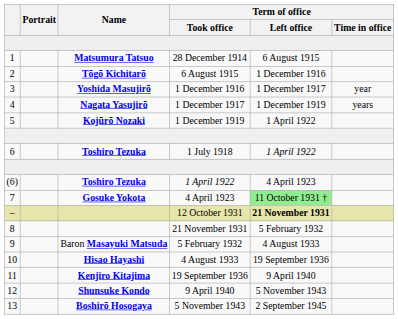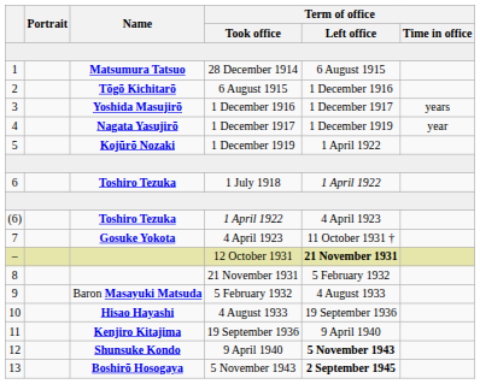 <table class="wikitable" style="text-align:center">
 <tr>
 <th rowspan=2></th>
 <th rowspan=2>Portrait</th>
 <th rowspan=2>Name<br></th>
 <th colspan=3>Term of office</th>
 </tr>
 <tr>
 <th>Took office</th>
 <th>Left office</th>
 <th>Time in office</th>
 </tr>
 <tr style="background:#efefef;">
 <td colspan=6><br></td>
 </tr>
 <tr>
 <td>1</td>
 <td></td>
 <td><strong><a href='#'>Matsumura Tatsuo</a></strong><br></td>
 <td>28 December 1914</td>
 <td>6 August 1915</td>
 <td></td>
 </tr>
 <tr>
 <td>2</td>
 <td></td>
 <td><strong><a href='#'>Tōgō Kichitarō</a></strong><br></td>
 <td>6 August 1915</td>
 <td>1 December 1916</td>
 <td></td>
 </tr>
 <tr>
 <td>3</td>
 <td></td>
 <td><strong><a href='#'>Yoshida Masujirō</a></strong><br></td>
 <td>1 December 1916</td>
 <td>1 December 1917</td>
-<td> year</td>
+<td> years</td>
 </tr>
 <tr>
 <td>4</td>
 <td></td>
 <td><strong><a href='#'>Nagata Yasujirō</a></strong><br></td>
 <td>1 December 1917</td>
 <td>1 December 1919</td>
-<td> years</td>
+<td> year</td>
 </tr>
 <tr>
 <td>5</td>
 <td></td>
 <td><strong><a href='#'>Kojūrō Nozaki</a></strong><br></td>
 <td>1 December 1919</td>
 <td>1 April 1922</td>
 <td></td>
 </tr>
 <tr style="background:#efefef;">
 <td colspan=6><br></td>
 </tr>
 <tr>
 <td>6</td>
 <td></td>
 <td><strong><a href='#'>Toshiro Tezuka</a></strong><br></td>
 <td>1 July 1918</td>
 <td><em>1 April 1922</em></td>
 <td></td>
 </tr>
 <tr style="background:#efefef;">
 <td colspan=6><br></td>
 </tr>
 <tr>
 <td>(6)</td>
 <td></td>
 <td><strong><a href='#'>Toshiro Tezuka</a></strong><br></td>
 <td><em>1 April 1922</em></td>
 <td>4 April 1923</td>
 <td></td>
 </tr>
 <tr>
 <td>7</td>
 <td></td>
 <td><strong><a href='#'>Gosuke Yokota</a></strong><br></td>
 <td>4 April 1923</td>
-<td style="background: lightgreen;">11 October 1931 †</td>
+<td>11 October 1931 †</td>
 <td></td>
 </tr>
 <tr style="background:#e6e6aa;">
 <td>–</td>
 <td></td>
 <td><strong></strong><br></td>
 <td>12 October 1931</td>
 <td><strong>21 November 1931</strong></td>
 <td></td>
 </tr>
 <tr>
 <td>8</td>
 <td></td>
 <td><strong></strong><br></td>
 <td>21 November 1931</td>
 <td>5 February 1932</td>
 <td></td>
 </tr>
 <tr>
 <td>9</td>
 <td></td>
 <td>Baron <strong><a href='#'>Masayuki Matsuda</a></strong><br></td>
 <td>5 February 1932</td>
 <td>4 August 1933</td>
 <td></td>
 </tr>
 <tr>
 <td>10</td>
 <td></td>
 <td><strong><a href='#'>Hisao Hayashi</a></strong><br></td>
 <td>4 August 1933</td>
 <td>19 September 1936</td>
 <td></td>
 </tr>
 <tr>
 <td>11</td>
 <td></td>
 <td><strong><a href='#'>Kenjiro Kitajima</a></strong><br></td>
 <td>19 September 1936</td>
 <td>9 April 1940</td>
 <td></td>
 </tr>
 <tr>
 <td>12</td>
 <td></td>
 <td><strong><a href='#'>Shunsuke Kondo</a></strong><br></td>
 <td>9 April 1940</td>
-<td>5 November 1943</td>
+<td><strong>5 November 1943</strong></td>
 <td></td>
 </tr>
 <tr>
 <td>13</td>
 <td></td>
 <td><strong><a href='#'>Boshirō Hosogaya</a></strong><br></td>
 <td>5 November 1943</td>
-<td>2 September 1945</td>
+<td><strong>2 September 1945</strong></td>
 <td></td>
 </tr>
 </table>
